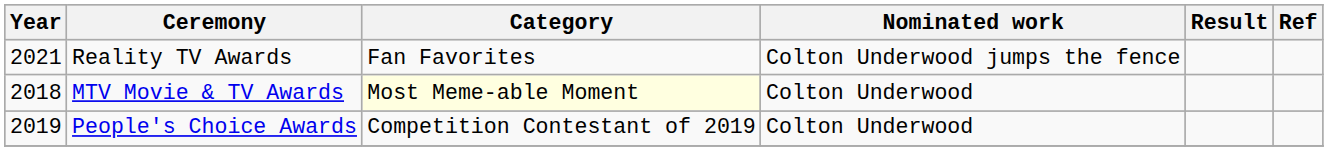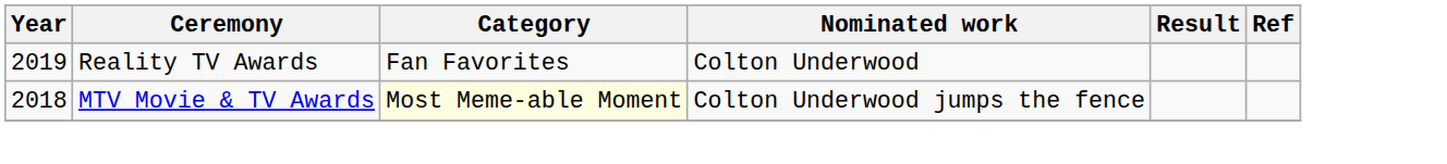 <table class="wikitable">
 <tr>
 <th>Year</th>
 <th>Ceremony</th>
 <th>Category</th>
 <th>Nominated work</th>
 <th>Result</th>
 <th>Ref</th>
 </tr>
 <tr>
-<td>2021</td>
+<td>2019</td>
 <td>Reality TV Awards</td>
 <td>Fan Favorites</td>
-<td>Colton Underwood jumps the fence</td>
+<td>Colton Underwood</td>
 <td></td>
 <td></td>
 </tr>
 <tr>
 <td>2018</td>
 <td><a href='#'>MTV Movie & TV Awards</a></td>
 <td style="background: lightyellow;">Most Meme-able Moment</td>
-<td>Colton Underwood</td>
-<td></td>
-<td></td>
-</tr>
-<tr>
-<td>2019</td>
-<td><a href='#'>People's Choice Awards</a></td>
-<td>Competition Contestant of 2019</td>
-<td>Colton Underwood</td>
+<td>Colton Underwood jumps the fence</td>
 <td></td>
 <td></td>
 </tr>
 <tr>
 </tr>
 </table>
